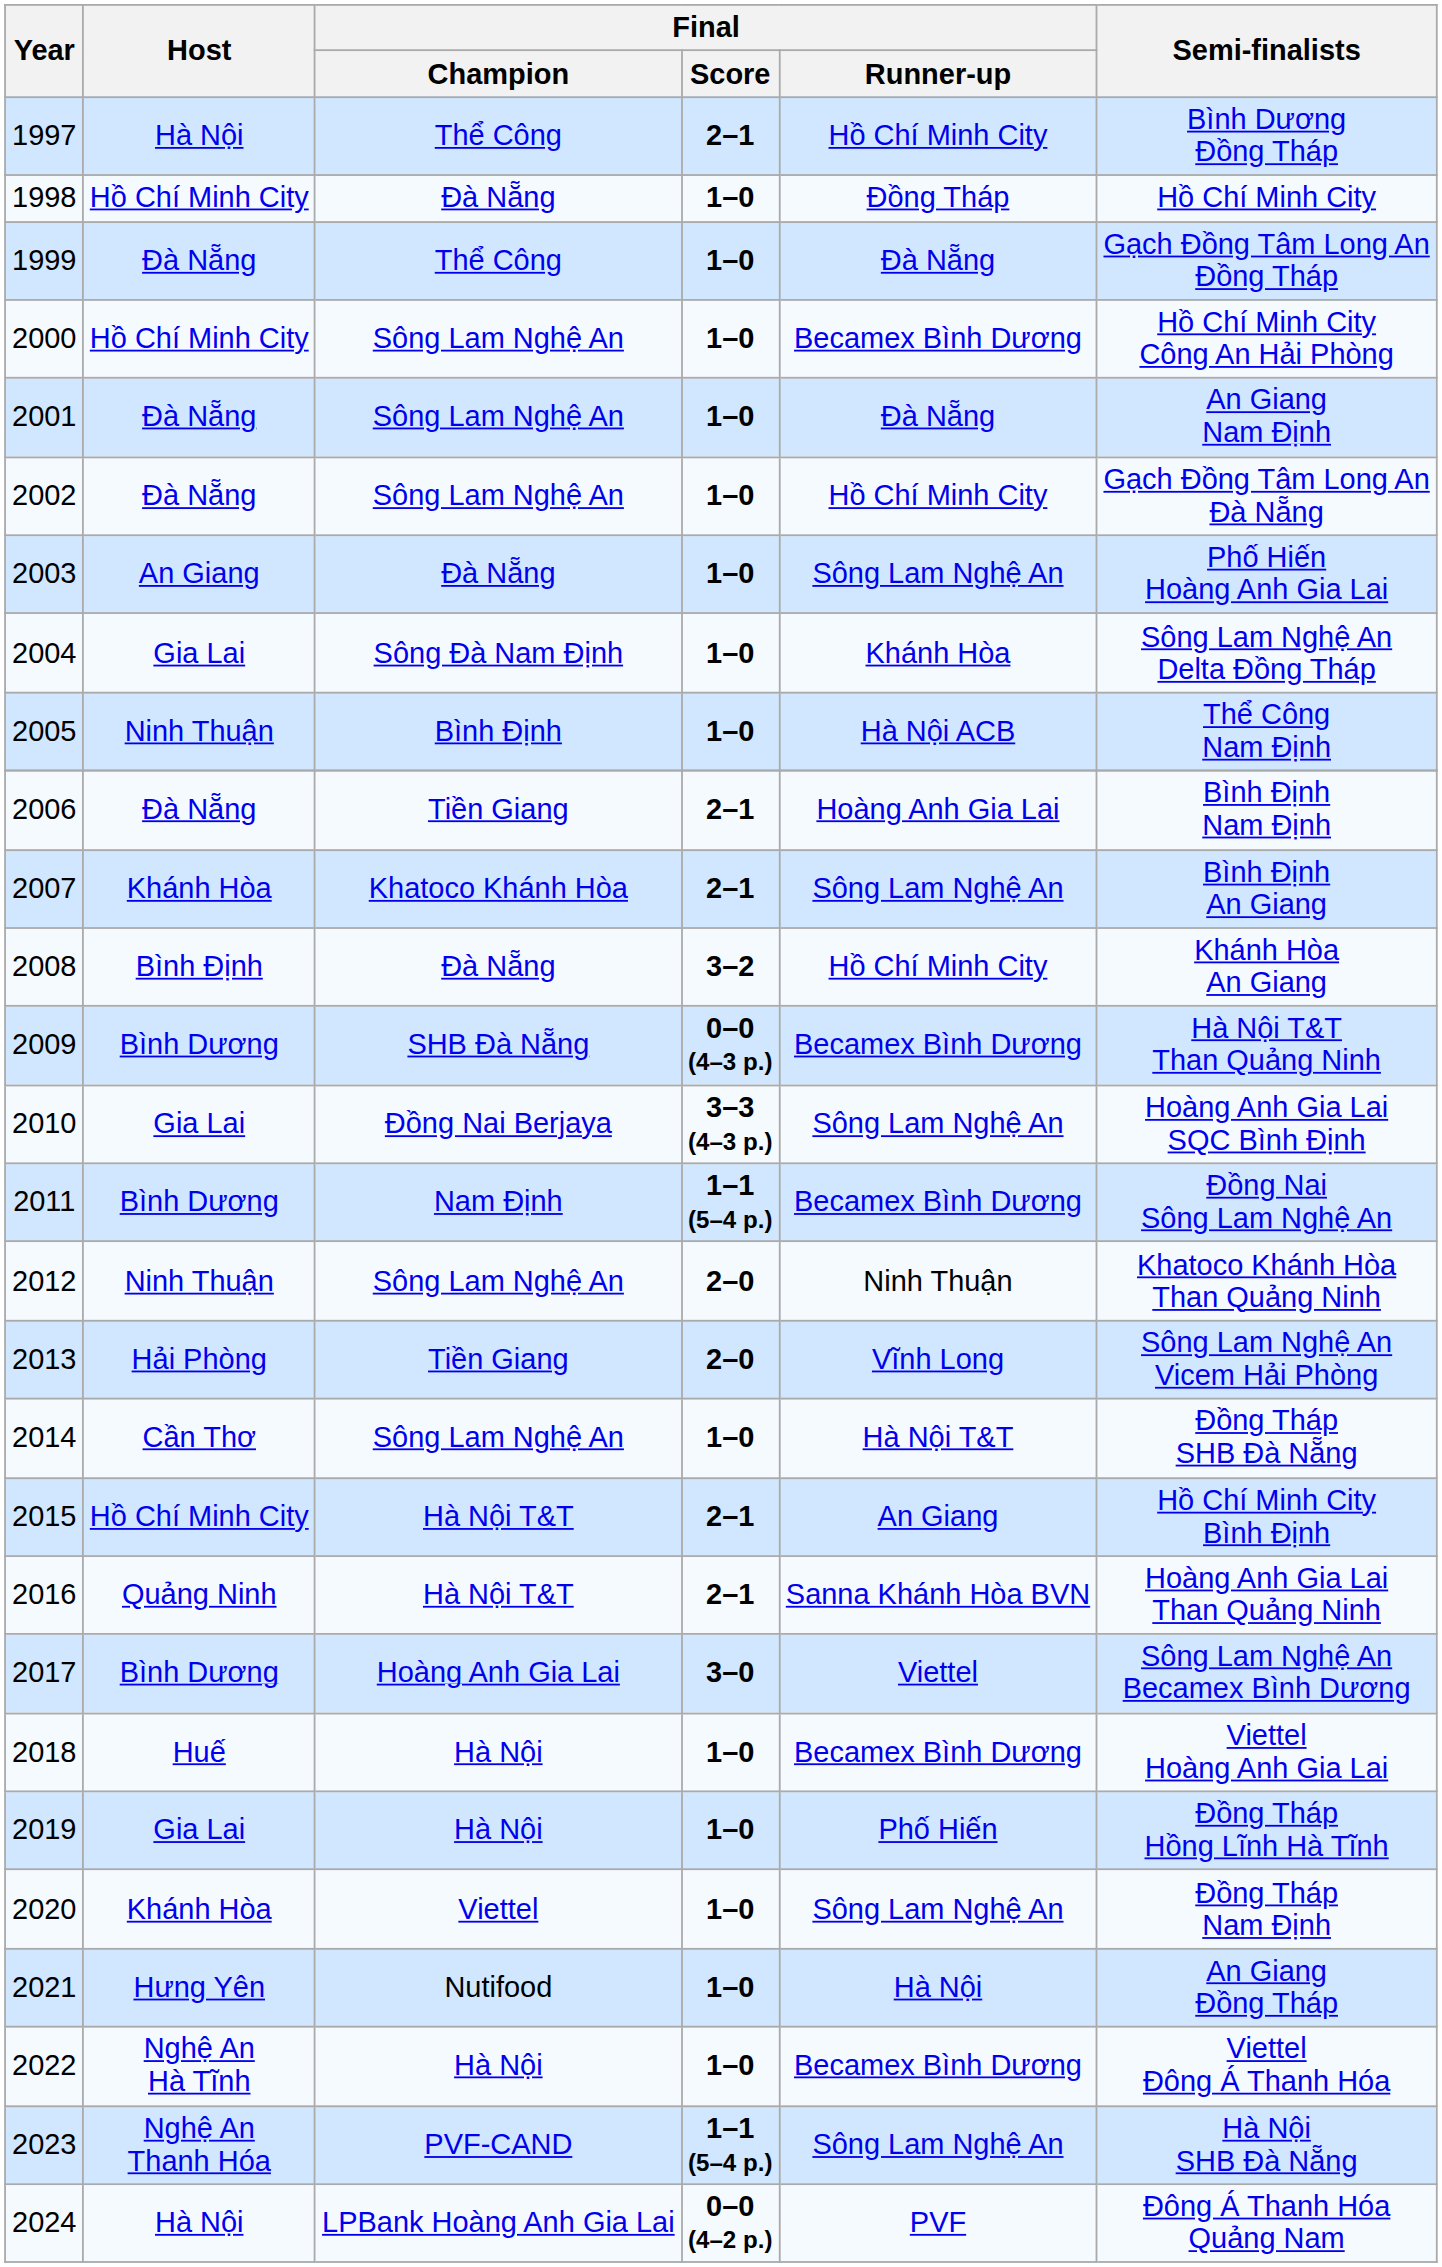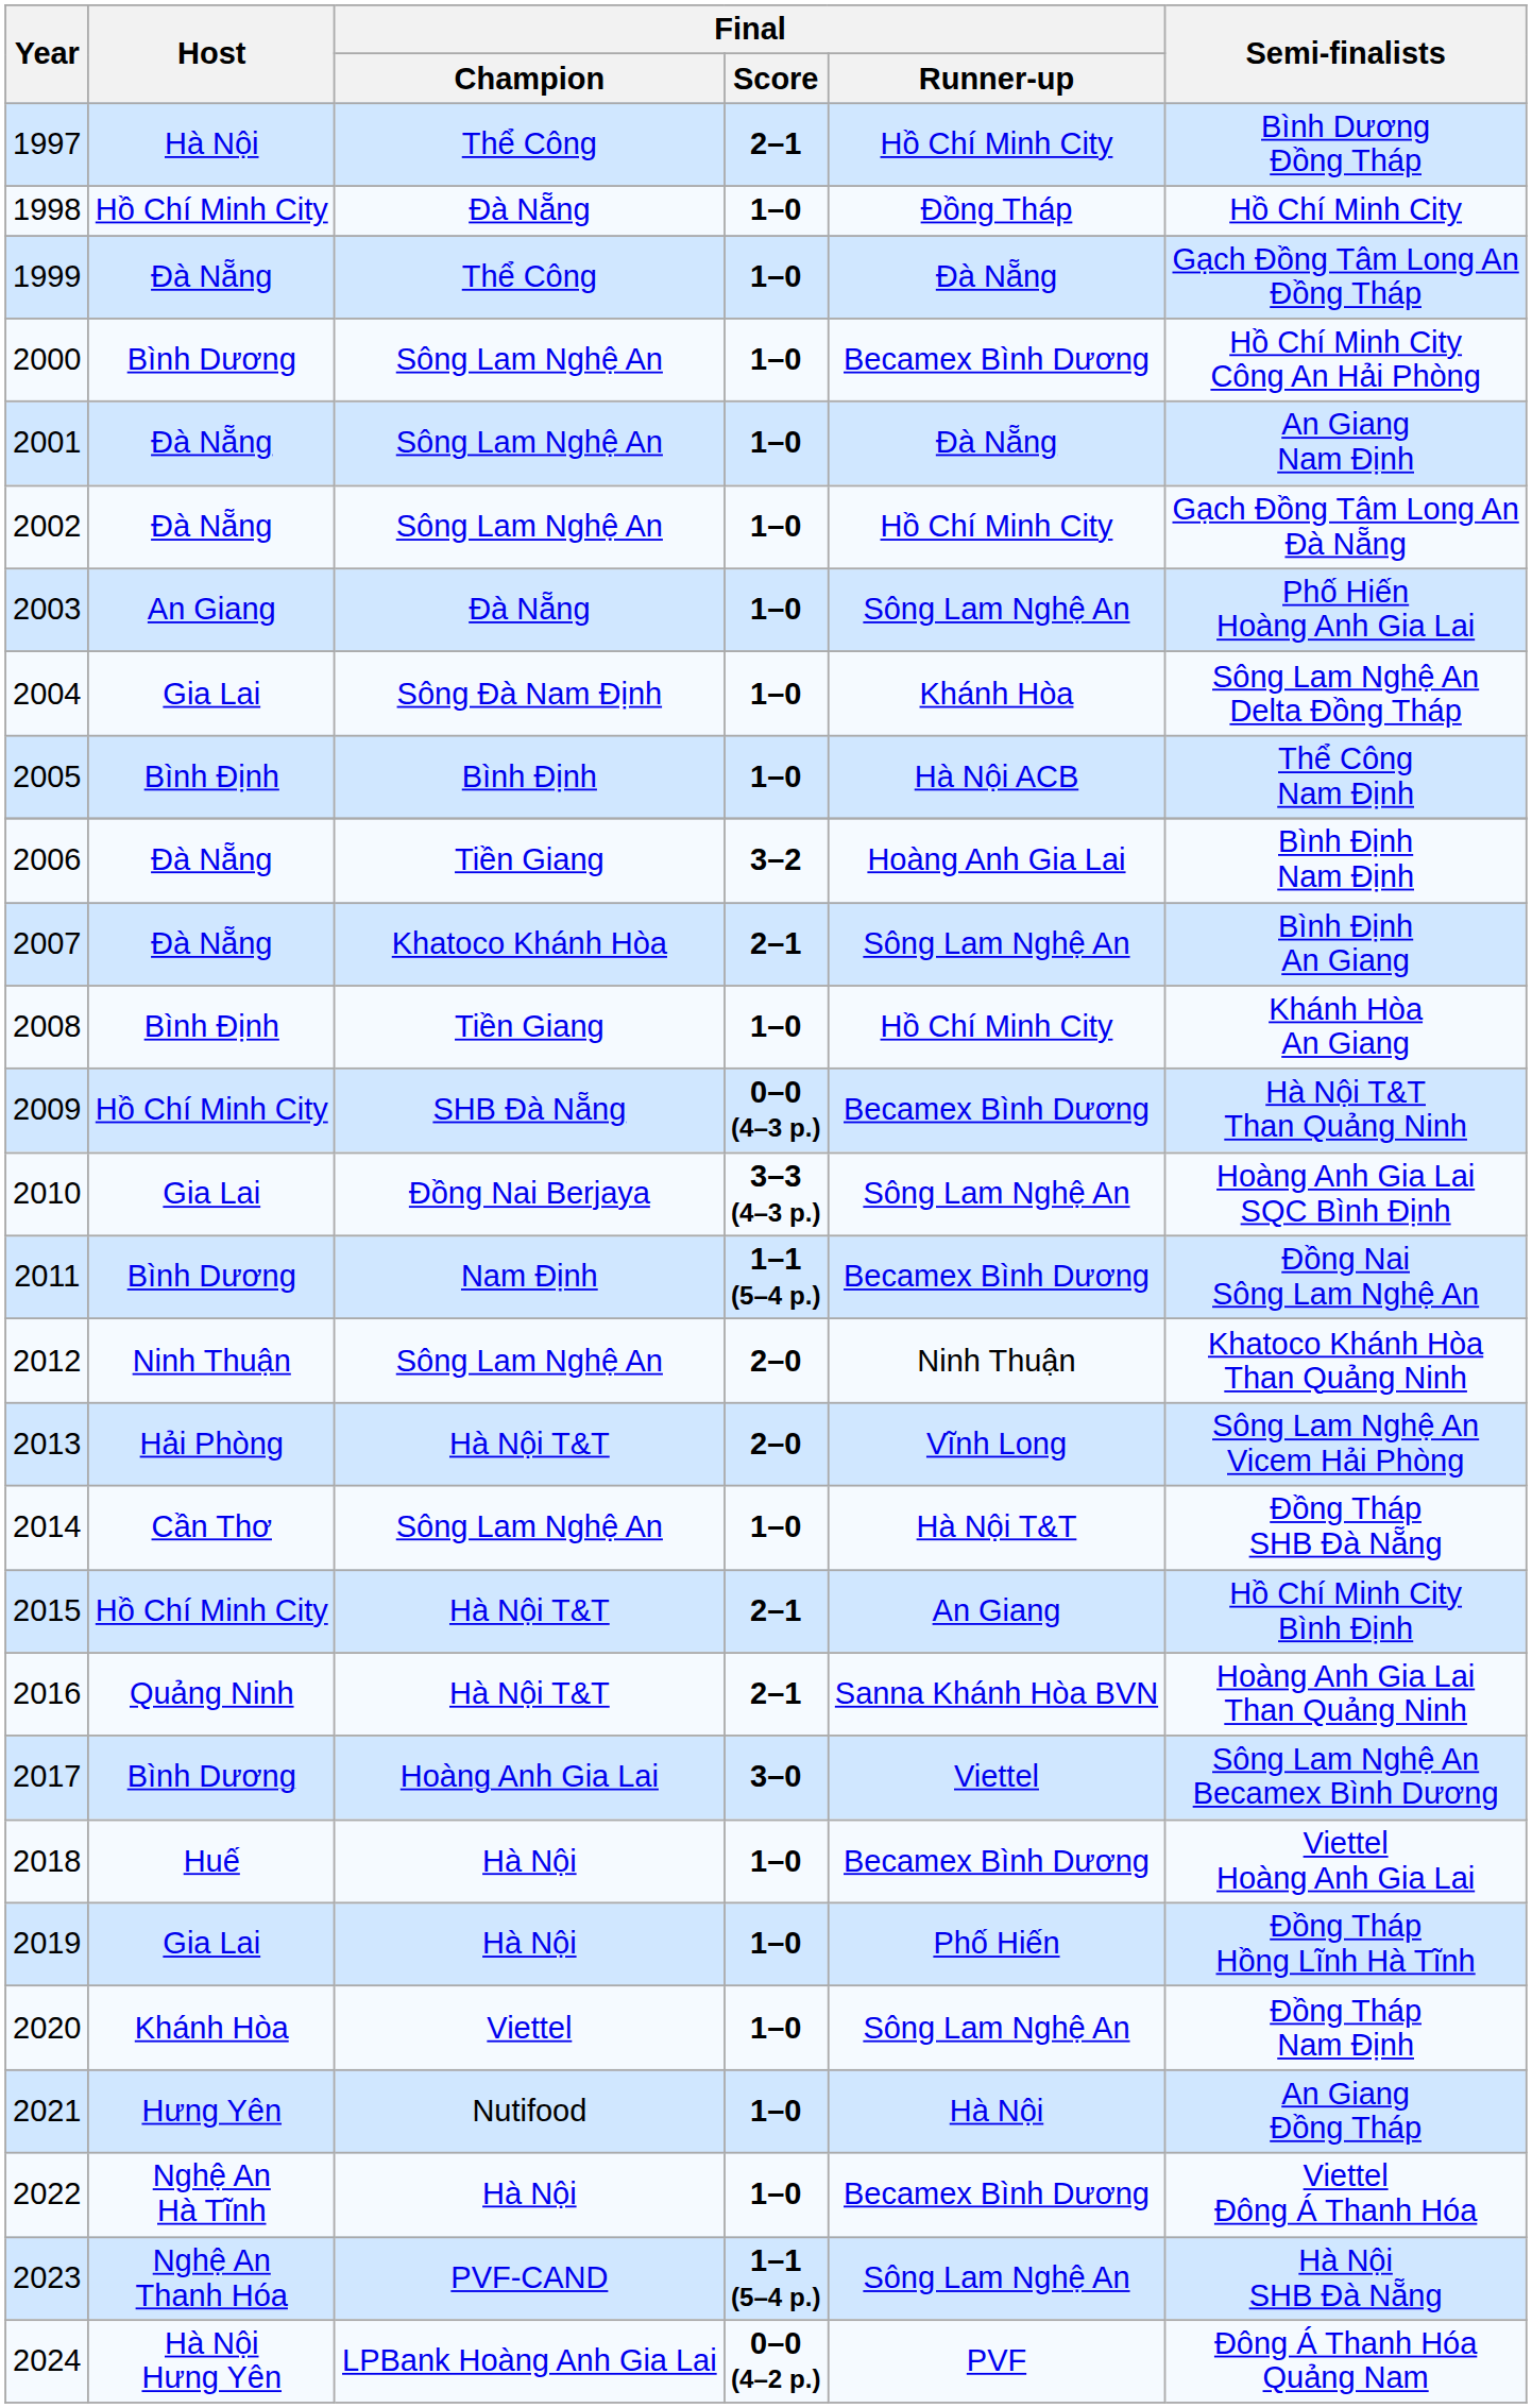 <table class="wikitable" style="margin:1em auto;">
 <tr>
 <th rowspan=2>Year</th>
 <th rowspan=2>Host</th>
 <th colspan=3>Final</th>
 <th rowspan=2>Semi-finalists</th>
 </tr>
 <tr>
 <th>Champion</th>
 <th>Score</th>
 <th>Runner-up</th>
 </tr>
 <tr style="text-align:center; background:#d0e7ff;">
 <td>1997</td>
 <td><a href='#'>Hà Nội</a></td>
 <td><a href='#'>Thể Công</a></td>
 <td><strong>2–1</strong></td>
 <td><a href='#'>Hồ Chí Minh City</a></td>
 <td><a href='#'>Bình Dương</a><br><a href='#'>Đồng Tháp</a></td>
 </tr>
 <tr style="text-align:center; background:#f5faff;">
 <td>1998</td>
 <td><a href='#'>Hồ Chí Minh City</a></td>
 <td><a href='#'>Đà Nẵng</a></td>
 <td><strong>1–0</strong></td>
 <td><a href='#'>Đồng Tháp</a></td>
 <td><a href='#'>Hồ Chí Minh City</a></td>
 </tr>
 <tr style="text-align:center; background:#d0e7ff;">
 <td>1999</td>
 <td><a href='#'>Đà Nẵng</a></td>
 <td><a href='#'>Thể Công</a></td>
 <td><strong>1–0</strong></td>
 <td><a href='#'>Đà Nẵng</a></td>
 <td><a href='#'>Gạch Đồng Tâm Long An</a><br><a href='#'>Đồng Tháp</a></td>
 </tr>
 <tr style="text-align:center; background:#f5faff;">
 <td>2000</td>
-<td><a href='#'>Hồ Chí Minh City</a></td>
+<td><a href='#'>Bình Dương</a></td>
 <td><a href='#'>Sông Lam Nghệ An</a></td>
 <td><strong>1–0</strong></td>
 <td><a href='#'>Becamex Bình Dương</a></td>
 <td><a href='#'>Hồ Chí Minh City</a><br><a href='#'>Công An Hải Phòng</a></td>
 </tr>
 <tr style="text-align:center; background:#d0e7ff;">
 <td>2001</td>
 <td><a href='#'>Đà Nẵng</a></td>
 <td><a href='#'>Sông Lam Nghệ An</a></td>
 <td><strong>1–0</strong></td>
 <td><a href='#'>Đà Nẵng</a></td>
 <td><a href='#'>An Giang</a><br><a href='#'>Nam Định</a></td>
 </tr>
 <tr style="text-align:center; background:#f5faff;">
 <td>2002</td>
 <td><a href='#'>Đà Nẵng</a></td>
 <td><a href='#'>Sông Lam Nghệ An</a></td>
 <td><strong>1–0</strong></td>
 <td><a href='#'>Hồ Chí Minh City</a></td>
 <td><a href='#'>Gạch Đồng Tâm Long An</a><br><a href='#'>Đà Nẵng</a></td>
 </tr>
 <tr style="text-align:center; background:#d0e7ff;">
 <td>2003</td>
 <td><a href='#'>An Giang</a></td>
 <td><a href='#'>Đà Nẵng</a></td>
 <td><strong>1–0</strong></td>
 <td><a href='#'>Sông Lam Nghệ An</a></td>
 <td><a href='#'>Phố Hiến</a><br><a href='#'>Hoàng Anh Gia Lai</a></td>
 </tr>
 <tr style="text-align:center; background:#f5faff;">
 <td>2004</td>
 <td><a href='#'>Gia Lai</a></td>
 <td><a href='#'>Sông Đà Nam Định</a></td>
 <td><strong>1–0</strong></td>
 <td><a href='#'>Khánh Hòa</a></td>
 <td><a href='#'>Sông Lam Nghệ An</a><br><a href='#'>Delta Đồng Tháp</a></td>
 </tr>
 <tr style="text-align:center; background:#d0e7ff;">
 <td>2005</td>
-<td><a href='#'>Ninh Thuận</a></td>
+<td><a href='#'>Bình Định</a></td>
 <td><a href='#'>Bình Định</a></td>
 <td><strong>1–0</strong></td>
 <td><a href='#'>Hà Nội ACB</a></td>
 <td><a href='#'>Thể Công</a><br><a href='#'>Nam Định</a></td>
 </tr>
 <tr>
 </tr>
 <tr style="text-align:center; background:#f5faff;">
 <td>2006</td>
 <td><a href='#'>Đà Nẵng</a></td>
 <td><a href='#'>Tiền Giang</a></td>
-<td><strong>2–1</strong></td>
+<td><strong>3–2</strong></td>
 <td><a href='#'>Hoàng Anh Gia Lai</a></td>
 <td><a href='#'>Bình Định</a><br><a href='#'>Nam Định</a></td>
 </tr>
 <tr style="text-align:center; background:#d0e7ff;">
 <td>2007</td>
-<td><a href='#'>Khánh Hòa</a></td>
+<td><a href='#'>Đà Nẵng</a></td>
 <td><a href='#'>Khatoco Khánh Hòa</a></td>
 <td><strong>2–1</strong></td>
 <td><a href='#'>Sông Lam Nghệ An</a></td>
 <td><a href='#'>Bình Định</a><br><a href='#'>An Giang</a></td>
 </tr>
 <tr style="text-align:center; background:#f5faff;">
 <td>2008</td>
 <td><a href='#'>Bình Định</a></td>
-<td><a href='#'>Đà Nẵng</a></td>
-<td><strong>3–2</strong></td>
+<td><a href='#'>Tiền Giang</a></td>
+<td><strong>1–0</strong></td>
 <td><a href='#'>Hồ Chí Minh City</a></td>
 <td><a href='#'>Khánh Hòa</a><br><a href='#'>An Giang</a></td>
 </tr>
 <tr style="text-align:center; background:#d0e7ff;">
 <td>2009</td>
-<td><a href='#'>Bình Dương</a></td>
+<td><a href='#'>Hồ Chí Minh City</a></td>
 <td><a href='#'>SHB Đà Nẵng</a></td>
 <td><strong>0–0<br><small>(4–3 p.)</small></strong></td>
 <td><a href='#'>Becamex Bình Dương</a></td>
 <td><a href='#'>Hà Nội T&T</a><br><a href='#'>Than Quảng Ninh</a></td>
 </tr>
 <tr style="text-align:center; background:#f5faff;">
 <td>2010</td>
 <td><a href='#'>Gia Lai</a></td>
 <td><a href='#'>Đồng Nai Berjaya</a></td>
 <td><strong>3–3<br><small>(4–3 p.)</small></strong></td>
 <td><a href='#'>Sông Lam Nghệ An</a></td>
 <td><a href='#'>Hoàng Anh Gia Lai</a><br><a href='#'>SQC Bình Định</a></td>
 </tr>
 <tr style="text-align:center; background:#d0e7ff;">
 <td>2011</td>
 <td><a href='#'>Bình Dương</a></td>
 <td><a href='#'>Nam Định</a></td>
 <td><strong>1–1<br><small>(5–4 p.)</small></strong></td>
 <td><a href='#'>Becamex Bình Dương</a></td>
 <td><a href='#'>Đồng Nai</a><br><a href='#'>Sông Lam Nghệ An</a></td>
 </tr>
 <tr style="text-align:center; background:#f5faff;">
 <td>2012</td>
 <td><a href='#'>Ninh Thuận</a></td>
 <td><a href='#'>Sông Lam Nghệ An</a></td>
 <td><strong>2–0</strong></td>
 <td>Ninh Thuận</td>
 <td><a href='#'>Khatoco Khánh Hòa</a><br><a href='#'>Than Quảng Ninh</a></td>
 </tr>
 <tr style="text-align:center; background:#d0e7ff;">
 <td>2013</td>
 <td><a href='#'>Hải Phòng</a></td>
-<td><a href='#'>Tiền Giang</a></td>
+<td><a href='#'>Hà Nội T&T</a></td>
 <td><strong>2–0</strong></td>
 <td><a href='#'>Vĩnh Long</a></td>
 <td><a href='#'>Sông Lam Nghệ An</a><br><a href='#'>Vicem Hải Phòng</a></td>
 </tr>
 <tr style="text-align:center; background:#f5faff;">
 <td>2014</td>
 <td><a href='#'>Cần Thơ</a></td>
 <td><a href='#'>Sông Lam Nghệ An</a></td>
 <td><strong>1–0</strong></td>
 <td><a href='#'>Hà Nội T&T</a></td>
 <td><a href='#'>Đồng Tháp</a><br><a href='#'>SHB Đà Nẵng</a></td>
 </tr>
 <tr style="text-align:center; background:#d0e7ff;">
 <td>2015</td>
 <td><a href='#'>Hồ Chí Minh City</a></td>
 <td><a href='#'>Hà Nội T&T</a></td>
 <td><strong>2–1</strong></td>
 <td><a href='#'>An Giang</a></td>
 <td><a href='#'>Hồ Chí Minh City</a><br><a href='#'>Bình Định</a></td>
 </tr>
 <tr style="text-align:center; background:#f5faff;">
 <td>2016</td>
 <td><a href='#'>Quảng Ninh</a></td>
 <td><a href='#'>Hà Nội T&T</a></td>
 <td><strong>2–1</strong></td>
 <td><a href='#'>Sanna Khánh Hòa BVN</a></td>
 <td><a href='#'>Hoàng Anh Gia Lai</a><br><a href='#'>Than Quảng Ninh</a></td>
 </tr>
 <tr style="text-align:center; background:#d0e7ff;">
 <td>2017</td>
 <td><a href='#'>Bình Dương</a></td>
 <td><a href='#'>Hoàng Anh Gia Lai</a></td>
 <td><strong>3–0</strong></td>
 <td><a href='#'>Viettel</a></td>
 <td><a href='#'>Sông Lam Nghệ An</a><br><a href='#'>Becamex Bình Dương</a></td>
 </tr>
 <tr style="text-align:center; background:#f5faff;">
 <td>2018</td>
 <td><a href='#'>Huế</a></td>
 <td><a href='#'>Hà Nội</a></td>
 <td><strong>1–0</strong></td>
 <td><a href='#'>Becamex Bình Dương</a></td>
 <td><a href='#'>Viettel</a><br><a href='#'>Hoàng Anh Gia Lai</a></td>
 </tr>
 <tr style="text-align:center; background:#d0e7ff;">
 <td>2019</td>
 <td><a href='#'>Gia Lai</a></td>
 <td><a href='#'>Hà Nội</a></td>
 <td><strong>1–0</strong></td>
 <td><a href='#'>Phố Hiến</a></td>
 <td><a href='#'>Đồng Tháp</a><br><a href='#'>Hồng Lĩnh Hà Tĩnh</a></td>
 </tr>
 <tr style="text-align:center; background:#f5faff;">
 <td>2020</td>
 <td><a href='#'>Khánh Hòa</a></td>
 <td><a href='#'>Viettel</a></td>
 <td><strong>1–0</strong></td>
 <td><a href='#'>Sông Lam Nghệ An</a></td>
 <td><a href='#'>Đồng Tháp</a><br><a href='#'>Nam Định</a></td>
 </tr>
 <tr style="text-align:center; background:#d0e7ff;">
 <td>2021</td>
 <td><a href='#'>Hưng Yên</a></td>
 <td>Nutifood</td>
 <td><strong>1–0</strong></td>
 <td><a href='#'>Hà Nội</a></td>
 <td><a href='#'>An Giang</a><br><a href='#'>Đồng Tháp</a></td>
 </tr>
 <tr style="text-align:center; background:#f5faff;">
 <td>2022</td>
 <td><a href='#'>Nghệ An</a><br><a href='#'>Hà Tĩnh</a></td>
 <td><a href='#'>Hà Nội</a></td>
 <td><strong>1–0</strong></td>
 <td><a href='#'>Becamex Bình Dương</a></td>
 <td><a href='#'>Viettel</a><br><a href='#'>Đông Á Thanh Hóa</a></td>
 </tr>
 <tr style="text-align:center; background:#d0e7ff;">
 <td>2023</td>
 <td><a href='#'>Nghệ An</a><br><a href='#'>Thanh Hóa</a></td>
 <td><a href='#'>PVF-CAND</a></td>
 <td><strong>1–1<br><small>(5–4 p.)</small></strong></td>
 <td><a href='#'>Sông Lam Nghệ An</a></td>
 <td><a href='#'>Hà Nội</a><br><a href='#'>SHB Đà Nẵng</a></td>
 </tr>
 <tr style="text-align:center; background:#f5faff;">
 <td>2024</td>
-<td><a href='#'>Hà Nội</a></td>
+<td><a href='#'>Hà Nội</a><br><a href='#'>Hưng Yên</a></td>
 <td><a href='#'>LPBank Hoàng Anh Gia Lai</a></td>
 <td><strong>0–0<br><small>(4–2 p.)</small></strong></td>
 <td><a href='#'>PVF</a></td>
 <td><a href='#'>Đông Á Thanh Hóa</a><br><a href='#'>Quảng Nam</a></td>
 </tr>
 </table>
